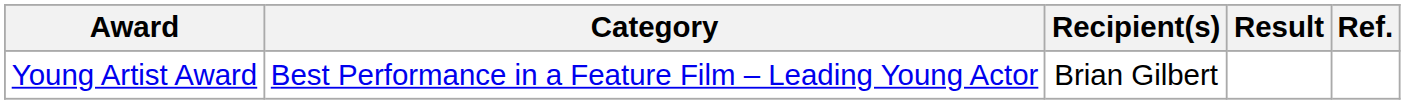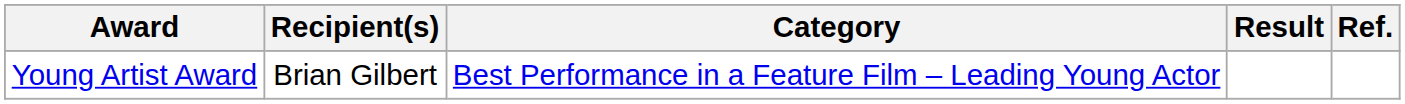 <table class="wikitable" rowspan="5;" style="text-align:center; background:#fff;">
 <tr>
 <th>Award</th>
+<th>Recipient(s)</th>
 <th>Category</th>
-<th>Recipient(s)</th>
 <th>Result</th>
 <th>Ref.</th>
 </tr>
 <tr>
 <td><a href='#'>Young Artist Award</a></td>
+<td>Brian Gilbert</td>
 <td><a href='#'>Best Performance in a Feature Film – Leading Young Actor</a></td>
-<td>Brian Gilbert</td>
 <td></td>
 <td></td>
 </tr>
 </table>
